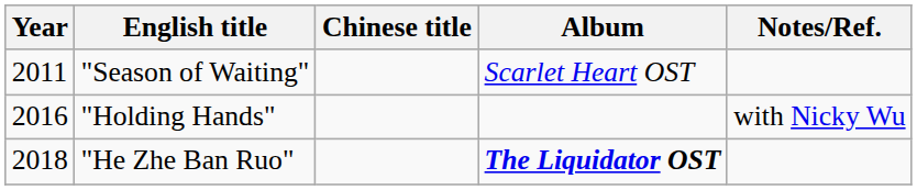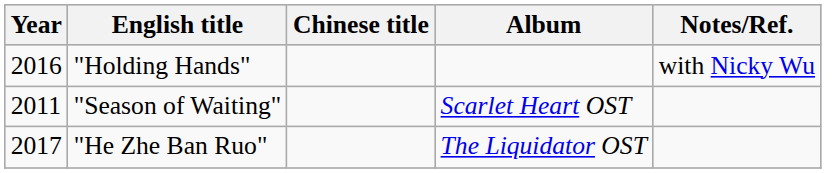 <table class="wikitable">
 <tr>
 <th>Year</th>
 <th>English title</th>
 <th>Chinese title</th>
 <th>Album</th>
 <th>Notes/Ref.</th>
 </tr>
 <tr>
+<td>2016</td>
+<td>"Holding Hands"</td>
+<td></td>
+<td></td>
+<td>with <a href='#'>Nicky Wu</a></td>
+</tr>
+<tr>
 <td>2011</td>
 <td>"Season of Waiting"</td>
 <td></td>
 <td><em><a href='#'>Scarlet Heart</a> OST</em></td>
 <td></td>
 </tr>
 <tr>
-<td>2016</td>
-<td>"Holding Hands"</td>
-<td></td>
-<td></td>
-<td>with <a href='#'>Nicky Wu</a></td>
-</tr>
-<tr>
-<td>2018</td>
+<td>2017</td>
 <td>"He Zhe Ban Ruo"</td>
 <td></td>
-<td><strong><em><a href='#'>The Liquidator</a> OST</em></strong></td>
+<td><em><a href='#'>The Liquidator</a> OST</em></td>
 <td></td>
 </tr>
 </table>
